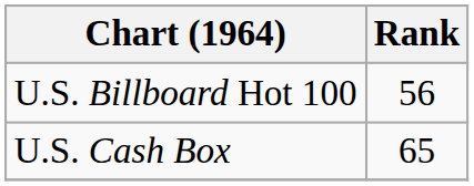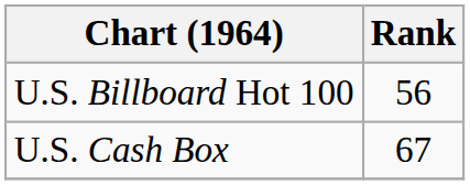 <table class="wikitable">
 <tr>
 <th>Chart (1964)</th>
 <th style="text-align:center;">Rank</th>
 </tr>
 <tr>
 <td>U.S. <em>Billboard</em> Hot 100</td>
 <td style="text-align:center;">56</td>
 </tr>
 <tr>
 <td>U.S. <em>Cash Box</em> </td>
-<td style="text-align:center;">65</td>
+<td style="text-align:center;">67</td>
 </tr>
 <tr>
 </tr>
 </table>
